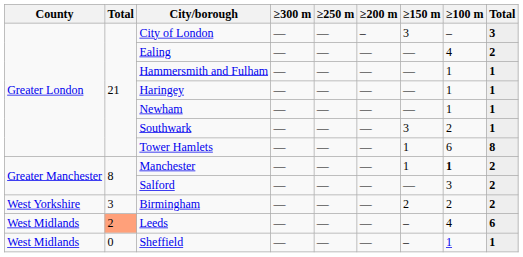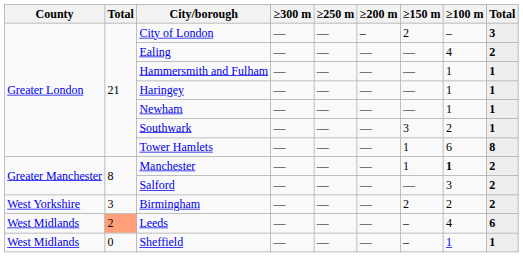 <table class="wikitable sortable">
 <tr>
 <th class="unsortable">County</th>
 <th data-sort-type=number>Total</th>
 <th class="unsortable">City/borough</th>
 <th data-sort-type=number>≥300 m</th>
 <th data-sort-type=number>≥250 m</th>
 <th data-sort-type=number>≥200 m</th>
 <th data-sort-type=number>≥150 m</th>
 <th data-sort-type=number>≥100 m</th>
 <th data-sort-type=number>Total</th>
 </tr>
 <tr>
 <td rowspan="7"> <a href='#'>Greater London</a></td>
 <td rowspan="7">21</td>
 <td><a href='#'>City of London</a></td>
 <td>—</td>
 <td>—</td>
 <td>–</td>
-<td>3</td>
+<td>2</td>
 <td>–</td>
 <td style="text-align:left; background:#eee;"><strong>3</strong></td>
 </tr>
 <tr>
 <td><a href='#'>Ealing</a></td>
 <td>—</td>
 <td>—</td>
 <td>—</td>
 <td>—</td>
 <td>4</td>
 <td style="text-align:left; background:#eee;"><strong>2</strong></td>
 </tr>
 <tr>
 <td><a href='#'>Hammersmith and Fulham</a></td>
 <td>—</td>
 <td>—</td>
 <td>—</td>
 <td>—</td>
 <td>1</td>
 <td style="text-align:left; background:#eee;"><strong>1</strong></td>
 </tr>
 <tr>
 <td><a href='#'>Haringey</a></td>
 <td>—</td>
 <td>—</td>
 <td>—</td>
 <td>—</td>
 <td>1</td>
 <td style="text-align:left; background:#eee;"><strong>1</strong></td>
 </tr>
 <tr>
 <td><a href='#'>Newham</a></td>
 <td>—</td>
 <td>—</td>
 <td>—</td>
 <td>—</td>
 <td>1</td>
 <td style="text-align:left; background:#eee;"><strong>1</strong></td>
 </tr>
 <tr>
 <td><a href='#'>Southwark</a></td>
 <td>—</td>
 <td>—</td>
 <td>—</td>
 <td>3</td>
 <td>2</td>
 <td style="text-align:left; background:#eee;"><strong>1</strong></td>
 </tr>
 <tr>
 <td><a href='#'>Tower Hamlets</a></td>
 <td>—</td>
 <td>—</td>
 <td>—</td>
 <td>1</td>
 <td>6</td>
 <td style="text-align:left; background:#eee;"><strong>8</strong></td>
 </tr>
 <tr>
 <td rowspan="2"> <a href='#'>Greater Manchester</a></td>
 <td rowspan="2">8</td>
 <td><a href='#'>Manchester</a></td>
 <td>—</td>
 <td>—</td>
 <td>—</td>
 <td>1</td>
 <td><strong>1</strong></td>
 <td style="text-align:left; background:#eee;"><strong>2</strong></td>
 </tr>
 <tr>
 <td><a href='#'>Salford</a></td>
 <td>—</td>
 <td>—</td>
 <td>—</td>
 <td>—</td>
 <td>3</td>
 <td style="text-align:left; background:#eee;"><strong>2</strong></td>
 </tr>
 <tr>
 <td> <a href='#'>West Yorkshire</a></td>
 <td>3</td>
 <td><a href='#'>Birmingham</a></td>
 <td>—</td>
 <td>—</td>
 <td>—</td>
 <td>2</td>
 <td>2</td>
 <td style="text-align:left; background:#eee;"><strong>2</strong></td>
 </tr>
 <tr>
 <td> <a href='#'>West Midlands</a></td>
 <td style="background: lightsalmon;">2</td>
 <td><a href='#'>Leeds</a></td>
 <td>—</td>
 <td>—</td>
 <td>—</td>
 <td>–</td>
 <td>4</td>
 <td style="text-align:left; background:#eee;"><strong>6</strong></td>
 </tr>
 <tr>
 <td> <a href='#'>West Midlands</a></td>
 <td>0</td>
 <td><a href='#'>Sheffield</a></td>
 <td>—</td>
 <td>—</td>
 <td>—</td>
 <td>–</td>
 <td><a href='#'>1</a></td>
 <td style="text-align:left; background:#eee;"><strong>1</strong></td>
 </tr>
 </table>
